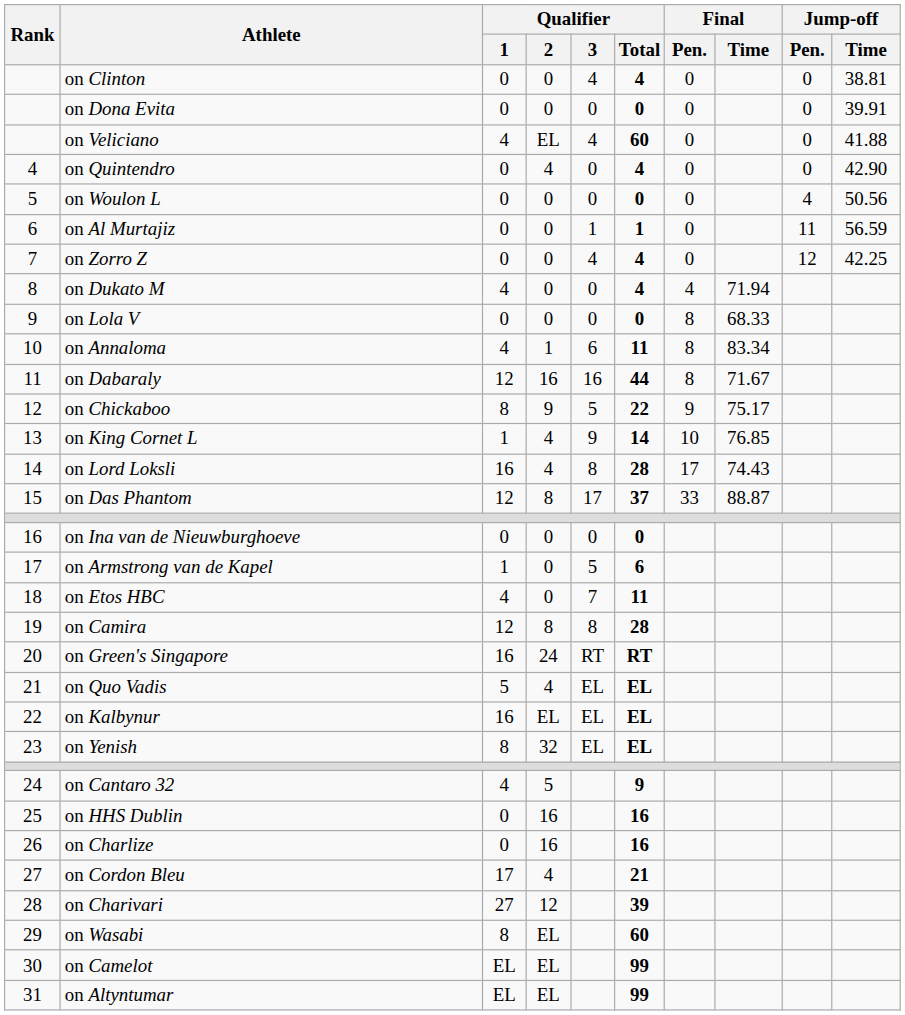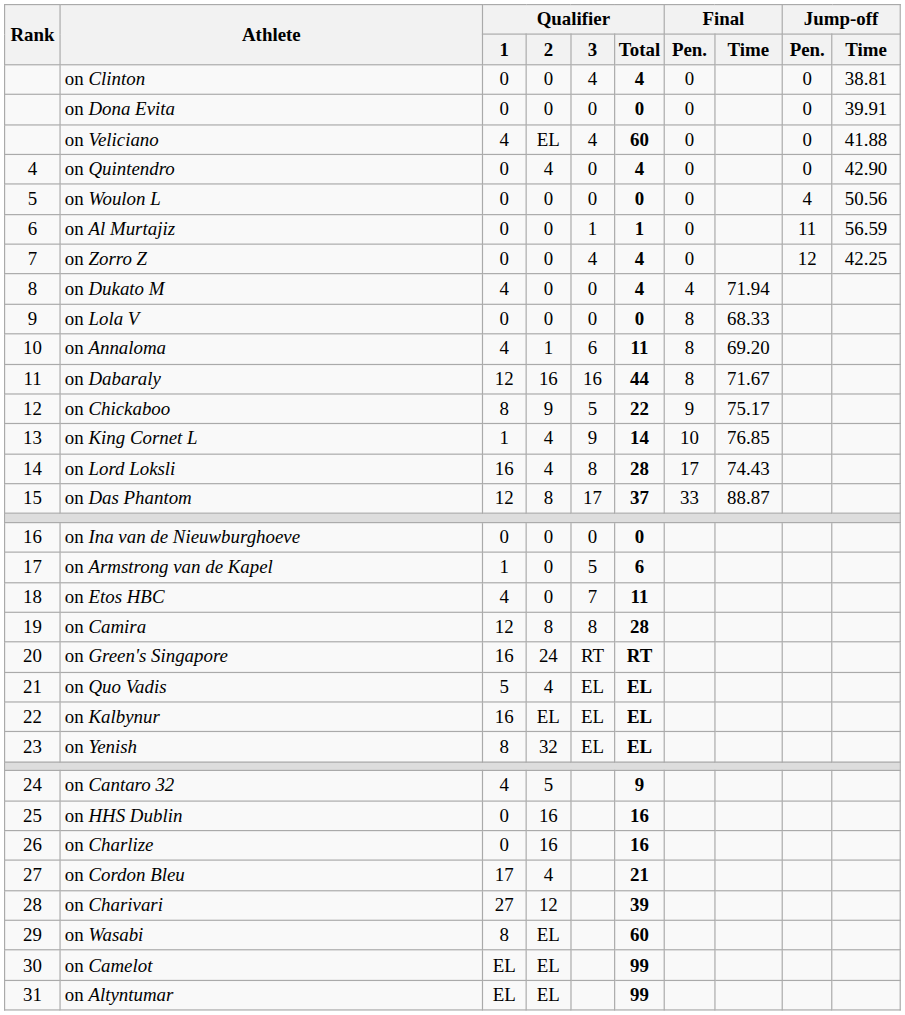 <table class="wikitable" style="text-align:center">
 <tr>
 <th rowspan=2 width=40>Rank</th>
 <th rowspan=2 width=350>Athlete</th>
 <th colspan=4>Qualifier</th>
 <th colspan=2>Final</th>
 <th colspan=2>Jump-off</th>
 </tr>
 <tr>
 <th width=30>1</th>
 <th width=30>2</th>
 <th width=30>3</th>
 <th width=35>Total</th>
 <th width=35>Pen.</th>
 <th width=50>Time</th>
 <th width=35>Pen.</th>
 <th width=50>Time</th>
 </tr>
 <tr>
 <td></td>
 <td align=left> on <em>Clinton</em></td>
 <td>0</td>
 <td>0</td>
 <td>4</td>
 <td><strong>4</strong></td>
 <td>0</td>
 <td></td>
 <td>0</td>
 <td>38.81</td>
 </tr>
 <tr>
 <td></td>
 <td align=left> on <em>Dona Evita</em></td>
 <td>0</td>
 <td>0</td>
 <td>0</td>
 <td><strong>0</strong></td>
 <td>0</td>
 <td></td>
 <td>0</td>
 <td>39.91</td>
 </tr>
 <tr>
 <td></td>
 <td align=left> on <em>Veliciano</em></td>
 <td>4</td>
 <td>EL</td>
 <td>4</td>
 <td><strong>60</strong></td>
 <td>0</td>
 <td></td>
 <td>0</td>
 <td>41.88</td>
 </tr>
 <tr>
 <td>4</td>
 <td align=left> on <em>Quintendro</em></td>
 <td>0</td>
 <td>4</td>
 <td>0</td>
 <td><strong>4</strong></td>
 <td>0</td>
 <td></td>
 <td>0</td>
 <td>42.90</td>
 </tr>
 <tr>
 <td>5</td>
 <td align=left> on <em>Woulon L</em></td>
 <td>0</td>
 <td>0</td>
 <td>0</td>
 <td><strong>0</strong></td>
 <td>0</td>
 <td></td>
 <td>4</td>
 <td>50.56</td>
 </tr>
 <tr>
 <td>6</td>
 <td align=left> on <em>Al Murtajiz</em></td>
 <td>0</td>
 <td>0</td>
 <td>1</td>
 <td><strong>1</strong></td>
 <td>0</td>
 <td></td>
 <td>11</td>
 <td>56.59</td>
 </tr>
 <tr>
 <td>7</td>
 <td align=left> on <em>Zorro Z</em></td>
 <td>0</td>
 <td>0</td>
 <td>4</td>
 <td><strong>4</strong></td>
 <td>0</td>
 <td></td>
 <td>12</td>
 <td>42.25</td>
 </tr>
 <tr>
 <td>8</td>
 <td align=left> on <em>Dukato M</em></td>
 <td>4</td>
 <td>0</td>
 <td>0</td>
 <td><strong>4</strong></td>
 <td>4</td>
 <td>71.94</td>
 <td></td>
 <td></td>
 </tr>
 <tr>
 <td>9</td>
 <td align=left> on <em>Lola V</em></td>
 <td>0</td>
 <td>0</td>
 <td>0</td>
 <td><strong>0</strong></td>
 <td>8</td>
 <td>68.33</td>
 <td></td>
 <td></td>
 </tr>
 <tr>
 <td>10</td>
 <td align=left> on <em>Annaloma</em></td>
 <td>4</td>
 <td>1</td>
 <td>6</td>
 <td><strong>11</strong></td>
 <td>8</td>
-<td>83.34</td>
+<td>69.20</td>
 <td></td>
 <td></td>
 </tr>
 <tr>
 <td>11</td>
 <td align=left> on <em>Dabaraly</em></td>
 <td>12</td>
 <td>16</td>
 <td>16</td>
 <td><strong>44</strong></td>
 <td>8</td>
 <td>71.67</td>
 <td></td>
 <td></td>
 </tr>
 <tr>
 <td>12</td>
 <td align=left> on <em>Chickaboo</em></td>
 <td>8</td>
 <td>9</td>
 <td>5</td>
 <td><strong>22</strong></td>
 <td>9</td>
 <td>75.17</td>
 <td></td>
 <td></td>
 </tr>
 <tr>
 <td>13</td>
 <td align=left> on <em>King Cornet L</em></td>
 <td>1</td>
 <td>4</td>
 <td>9</td>
 <td><strong>14</strong></td>
 <td>10</td>
 <td>76.85</td>
 <td></td>
 <td></td>
 </tr>
 <tr>
 <td>14</td>
 <td align=left> on <em>Lord Loksli</em></td>
 <td>16</td>
 <td>4</td>
 <td>8</td>
 <td><strong>28</strong></td>
 <td>17</td>
 <td>74.43</td>
 <td></td>
 <td></td>
 </tr>
 <tr>
 <td>15</td>
 <td align=left> on <em>Das Phantom</em></td>
 <td>12</td>
 <td>8</td>
 <td>17</td>
 <td><strong>37</strong></td>
 <td>33</td>
 <td>88.87</td>
 <td></td>
 <td></td>
 </tr>
 <tr bgcolor=#DDDDDD>
 <td colspan=10></td>
 </tr>
 <tr>
 <td>16</td>
 <td align=left> on <em>Ina van de Nieuwburghoeve</em></td>
 <td>0</td>
 <td>0</td>
 <td>0</td>
 <td><strong>0</strong></td>
 <td></td>
 <td></td>
 <td></td>
 <td></td>
 </tr>
 <tr>
 <td>17</td>
 <td align=left> on <em>Armstrong van de Kapel</em></td>
 <td>1</td>
 <td>0</td>
 <td>5</td>
 <td><strong>6</strong></td>
 <td></td>
 <td></td>
 <td></td>
 <td></td>
 </tr>
 <tr>
 <td>18</td>
 <td align=left> on <em>Etos HBC</em></td>
 <td>4</td>
 <td>0</td>
 <td>7</td>
 <td><strong>11</strong></td>
 <td></td>
 <td></td>
 <td></td>
 <td></td>
 </tr>
 <tr>
 <td>19</td>
 <td align=left> on <em>Camira</em></td>
 <td>12</td>
 <td>8</td>
 <td>8</td>
 <td><strong>28</strong></td>
 <td></td>
 <td></td>
 <td></td>
 <td></td>
 </tr>
 <tr>
 <td>20</td>
 <td align=left> on <em>Green's Singapore</em></td>
 <td>16</td>
 <td>24</td>
 <td>RT</td>
 <td><strong>RT</strong></td>
 <td></td>
 <td></td>
 <td></td>
 <td></td>
 </tr>
 <tr>
 <td>21</td>
 <td align=left> on <em>Quo Vadis</em></td>
 <td>5</td>
 <td>4</td>
 <td>EL</td>
 <td><strong>EL</strong></td>
 <td></td>
 <td></td>
 <td></td>
 <td></td>
 </tr>
 <tr>
 <td>22</td>
 <td align=left> on <em>Kalbynur</em></td>
 <td>16</td>
 <td>EL</td>
 <td>EL</td>
 <td><strong>EL</strong></td>
 <td></td>
 <td></td>
 <td></td>
 <td></td>
 </tr>
 <tr>
 <td>23</td>
 <td align=left> on <em>Yenish</em></td>
 <td>8</td>
 <td>32</td>
 <td>EL</td>
 <td><strong>EL</strong></td>
 <td></td>
 <td></td>
 <td></td>
 <td></td>
 </tr>
 <tr bgcolor=#DDDDDD>
 <td colspan=10></td>
 </tr>
 <tr>
 <td>24</td>
 <td align=left> on <em>Cantaro 32</em></td>
 <td>4</td>
 <td>5</td>
 <td></td>
 <td><strong>9</strong></td>
 <td></td>
 <td></td>
 <td></td>
 <td></td>
 </tr>
 <tr>
 <td>25</td>
 <td align=left> on <em>HHS Dublin</em></td>
 <td>0</td>
 <td>16</td>
 <td></td>
 <td><strong>16</strong></td>
 <td></td>
 <td></td>
 <td></td>
 <td></td>
 </tr>
 <tr>
 <td>26</td>
 <td align=left> on <em>Charlize</em></td>
 <td>0</td>
 <td>16</td>
 <td></td>
 <td><strong>16</strong></td>
 <td></td>
 <td></td>
 <td></td>
 <td></td>
 </tr>
 <tr>
 <td>27</td>
 <td align=left> on <em>Cordon Bleu</em></td>
 <td>17</td>
 <td>4</td>
 <td></td>
 <td><strong>21</strong></td>
 <td></td>
 <td></td>
 <td></td>
 <td></td>
 </tr>
 <tr>
 <td>28</td>
 <td align=left> on <em>Charivari</em></td>
 <td>27</td>
 <td>12</td>
 <td></td>
 <td><strong>39</strong></td>
 <td></td>
 <td></td>
 <td></td>
 <td></td>
 </tr>
 <tr>
 <td>29</td>
 <td align=left> on <em>Wasabi</em></td>
 <td>8</td>
 <td>EL</td>
 <td></td>
 <td><strong>60</strong></td>
 <td></td>
 <td></td>
 <td></td>
 <td></td>
 </tr>
 <tr>
 <td>30</td>
 <td align=left> on <em>Camelot</em></td>
 <td>EL</td>
 <td>EL</td>
 <td></td>
 <td><strong>99</strong></td>
 <td></td>
 <td></td>
 <td></td>
 <td></td>
 </tr>
 <tr>
 <td>31</td>
 <td align=left> on <em>Altyntumar</em></td>
 <td>EL</td>
 <td>EL</td>
 <td></td>
 <td><strong>99</strong></td>
 <td></td>
 <td></td>
 <td></td>
 <td></td>
 </tr>
 </table>
